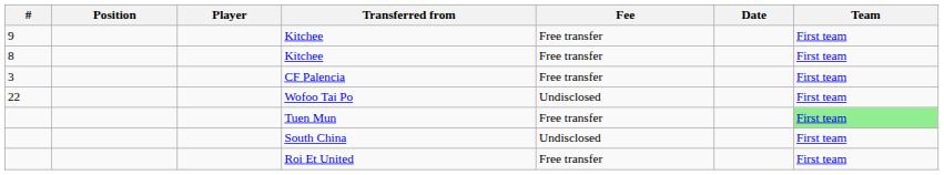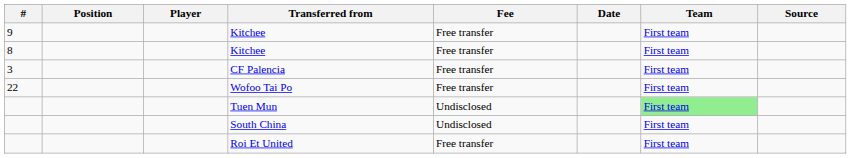 <table class="wikitable sortable" style="width:90%; text-align:center; font-size:95%; text-align:left;">
 <tr>
 <th><strong>#</strong></th>
 <th><strong>Position </strong></th>
 <th><strong>Player </strong></th>
 <th><strong>Transferred from</strong></th>
 <th><strong>Fee </strong></th>
 <th><strong>Date</strong></th>
 <th><strong>Team</strong></th>
+<th><strong>Source</strong></th>
 </tr>
 <tr>
 <td>9</td>
 <td></td>
 <td></td>
 <td> <a href='#'>Kitchee</a></td>
 <td>Free transfer</td>
 <td></td>
 <td><a href='#'>First team</a></td>
+<td></td>
 </tr>
 <tr>
 <td>8</td>
 <td></td>
 <td></td>
 <td> <a href='#'>Kitchee</a></td>
 <td>Free transfer</td>
 <td></td>
 <td><a href='#'>First team</a></td>
+<td></td>
 </tr>
 <tr>
 <td>3</td>
 <td></td>
 <td></td>
 <td> <a href='#'>CF Palencia</a></td>
 <td>Free transfer</td>
 <td></td>
 <td><a href='#'>First team</a></td>
+<td></td>
 </tr>
 <tr>
 <td>22</td>
 <td></td>
 <td></td>
 <td> <a href='#'>Wofoo Tai Po</a></td>
-<td>Undisclosed</td>
+<td>Free transfer</td>
 <td></td>
 <td><a href='#'>First team</a></td>
+<td></td>
 </tr>
 <tr>
 <td></td>
 <td></td>
 <td></td>
 <td> <a href='#'>Tuen Mun</a></td>
-<td>Free transfer</td>
+<td>Undisclosed</td>
 <td></td>
 <td style="background: lightgreen;"><a href='#'>First team</a></td>
+<td></td>
 </tr>
 <tr>
 <td></td>
 <td></td>
 <td></td>
 <td> <a href='#'>South China</a></td>
 <td>Undisclosed</td>
 <td></td>
 <td><a href='#'>First team</a></td>
+<td></td>
 </tr>
 <tr>
 <td></td>
 <td></td>
 <td></td>
 <td> <a href='#'>Roi Et United</a></td>
 <td>Free transfer</td>
 <td></td>
 <td><a href='#'>First team</a></td>
+<td></td>
 </tr>
 </table>
